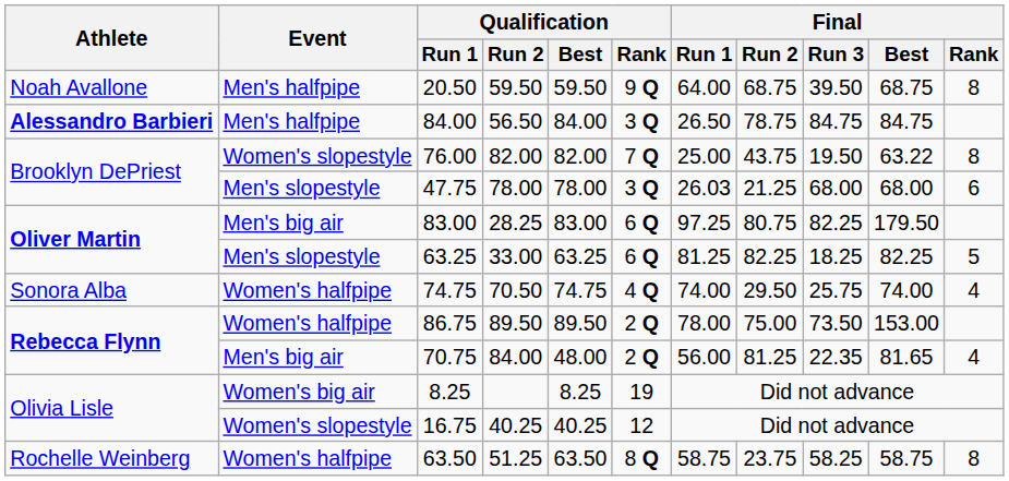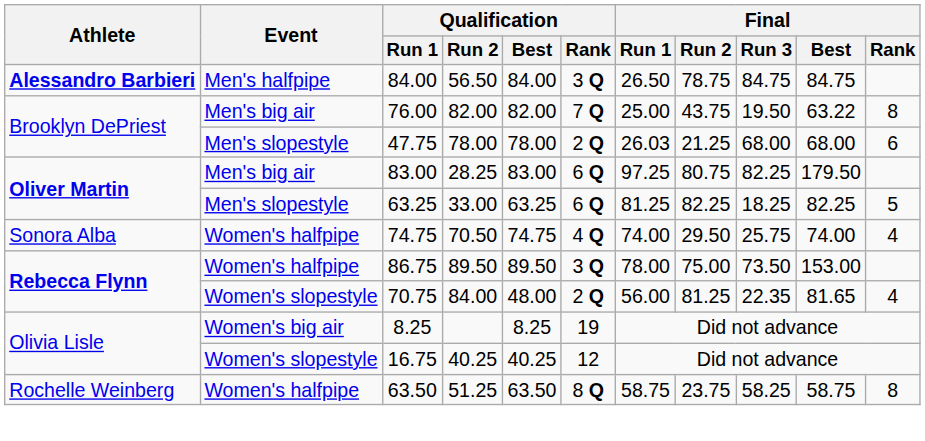 <table class="wikitable" style="font-size:90%">
 <tr>
 <th rowspan=2>Athlete</th>
 <th rowspan=2>Event</th>
 <th colspan=4>Qualification</th>
 <th colspan=5>Final</th>
 </tr>
 <tr style="font-size:95%">
 <th>Run 1</th>
 <th>Run 2</th>
 <th>Best</th>
 <th>Rank</th>
 <th>Run 1</th>
 <th>Run 2</th>
 <th>Run 3</th>
 <th>Best</th>
 <th>Rank</th>
 </tr>
 <tr align=center>
-<td align=left><a href='#'>Noah Avallone</a></td>
-<td align=left><a href='#'>Men's halfpipe</a></td>
-<td>20.50</td>
-<td>59.50</td>
-<td>59.50</td>
-<td>9 <strong>Q</strong></td>
-<td>64.00</td>
-<td>68.75</td>
-<td>39.50</td>
-<td>68.75</td>
-<td>8</td>
-</tr>
-<tr align=center>
 <td align=left><strong><a href='#'>Alessandro Barbieri</a></strong></td>
 <td align=left><a href='#'>Men's halfpipe</a></td>
 <td>84.00</td>
 <td>56.50</td>
 <td>84.00</td>
 <td>3 <strong>Q</strong></td>
 <td>26.50</td>
 <td>78.75</td>
 <td>84.75</td>
 <td>84.75</td>
 <td></td>
 </tr>
 <tr align=center>
 <td align=left rowspan=2><a href='#'>Brooklyn DePriest</a></td>
-<td align=left><a href='#'>Women's slopestyle</a></td>
+<td align=left><a href='#'>Men's big air</a></td>
 <td>76.00</td>
 <td>82.00</td>
 <td>82.00</td>
 <td>7 <strong>Q</strong></td>
 <td>25.00</td>
 <td>43.75</td>
 <td>19.50</td>
 <td>63.22</td>
 <td>8</td>
 </tr>
 <tr align=center>
 <td align=left><a href='#'>Men's slopestyle</a></td>
 <td>47.75</td>
 <td>78.00</td>
 <td>78.00</td>
-<td>3 <strong>Q</strong></td>
+<td>2 <strong>Q</strong></td>
 <td>26.03</td>
 <td>21.25</td>
 <td>68.00</td>
 <td>68.00</td>
 <td>6</td>
 </tr>
 <tr align=center>
 <td align=left rowspan=2><strong><a href='#'>Oliver Martin</a></strong></td>
 <td align=left><a href='#'>Men's big air</a></td>
 <td>83.00</td>
 <td>28.25</td>
 <td>83.00</td>
 <td>6 <strong>Q</strong></td>
 <td>97.25</td>
 <td>80.75</td>
 <td>82.25</td>
 <td>179.50</td>
 <td></td>
 </tr>
 <tr align=center>
 <td align=left><a href='#'>Men's slopestyle</a></td>
 <td>63.25</td>
 <td>33.00</td>
 <td>63.25</td>
 <td>6 <strong>Q</strong></td>
 <td>81.25</td>
 <td>82.25</td>
 <td>18.25</td>
 <td>82.25</td>
 <td>5</td>
 </tr>
 <tr align=center>
 <td align=left><a href='#'>Sonora Alba</a></td>
 <td align=left><a href='#'>Women's halfpipe</a></td>
 <td>74.75</td>
 <td>70.50</td>
 <td>74.75</td>
 <td>4 <strong>Q</strong></td>
 <td>74.00</td>
 <td>29.50</td>
 <td>25.75</td>
 <td>74.00</td>
 <td>4</td>
 </tr>
 <tr align=center>
 <td align=left rowspan=2><strong><a href='#'>Rebecca Flynn</a></strong></td>
 <td align=left><a href='#'>Women's halfpipe</a></td>
 <td>86.75</td>
 <td>89.50</td>
 <td>89.50</td>
-<td>2 <strong>Q</strong></td>
+<td>3 <strong>Q</strong></td>
 <td>78.00</td>
 <td>75.00</td>
 <td>73.50</td>
 <td>153.00</td>
 <td></td>
 </tr>
 <tr align=center>
-<td align=left><a href='#'>Men's big air</a></td>
+<td align=left><a href='#'>Women's slopestyle</a></td>
 <td>70.75</td>
 <td>84.00</td>
 <td>48.00</td>
 <td>2 <strong>Q</strong></td>
 <td>56.00</td>
 <td>81.25</td>
 <td>22.35</td>
 <td>81.65</td>
 <td>4</td>
 </tr>
 <tr align=center>
 <td align=left rowspan=2><a href='#'>Olivia Lisle</a></td>
 <td align=left><a href='#'>Women's big air</a></td>
 <td>8.25</td>
 <td></td>
 <td>8.25</td>
 <td>19</td>
 <td colspan=5>Did not advance</td>
 </tr>
 <tr align=center>
 <td align=left><a href='#'>Women's slopestyle</a></td>
 <td>16.75</td>
 <td>40.25</td>
 <td>40.25</td>
 <td>12</td>
 <td colspan=5>Did not advance</td>
 </tr>
 <tr align=center>
 <td align=left><a href='#'>Rochelle Weinberg</a></td>
 <td align=left><a href='#'>Women's halfpipe</a></td>
 <td>63.50</td>
 <td>51.25</td>
 <td>63.50</td>
 <td>8 <strong>Q</strong></td>
 <td>58.75</td>
 <td>23.75</td>
 <td>58.25</td>
 <td>58.75</td>
 <td>8</td>
 </tr>
 </table>
